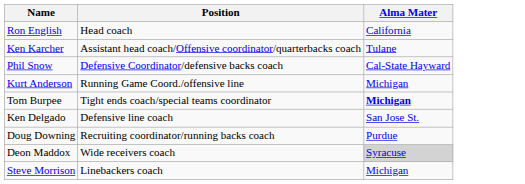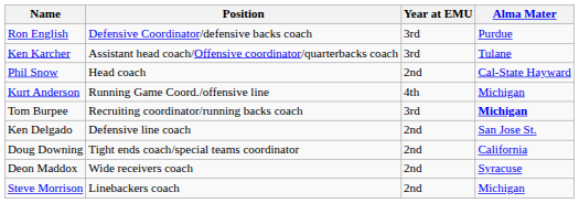 <table class="wikitable">
 <tr>
 <th>Name</th>
 <th>Position</th>
+<th>Year at EMU</th>
 <th><a href='#'>Alma Mater</a></th>
 </tr>
 <tr>
 <td><a href='#'>Ron English</a></td>
-<td>Head coach</td>
-<td><a href='#'>California</a></td>
+<td><a href='#'>Defensive Coordinator</a>/defensive backs coach</td>
+<td>3rd</td>
+<td><a href='#'>Purdue</a></td>
 </tr>
 <tr>
 <td><a href='#'>Ken Karcher</a></td>
 <td>Assistant head coach/<a href='#'>Offensive coordinator</a>/quarterbacks coach</td>
+<td>3rd</td>
 <td><a href='#'>Tulane</a></td>
 </tr>
 <tr>
 <td><a href='#'>Phil Snow</a></td>
-<td><a href='#'>Defensive Coordinator</a>/defensive backs coach</td>
+<td>Head coach</td>
+<td>2nd</td>
 <td><a href='#'>Cal-State Hayward</a></td>
 </tr>
 <tr>
 <td><a href='#'>Kurt Anderson</a></td>
 <td>Running Game Coord./offensive line</td>
+<td>4th</td>
 <td><a href='#'>Michigan</a></td>
 </tr>
 <tr>
 <td>Tom Burpee</td>
-<td>Tight ends coach/special teams coordinator</td>
+<td>Recruiting coordinator/running backs coach</td>
+<td>3rd</td>
 <td><strong><a href='#'>Michigan</a></strong></td>
 </tr>
 <tr>
 <td>Ken Delgado</td>
 <td>Defensive line coach</td>
+<td>2nd</td>
 <td><a href='#'>San Jose St.</a></td>
 </tr>
 <tr>
 <td>Doug Downing</td>
-<td>Recruiting coordinator/running backs coach</td>
-<td><a href='#'>Purdue</a></td>
+<td>Tight ends coach/special teams coordinator</td>
+<td>2nd</td>
+<td><a href='#'>California</a></td>
 </tr>
 <tr>
 <td>Deon Maddox</td>
 <td>Wide receivers coach</td>
-<td style="background: lightgrey;"><a href='#'>Syracuse</a></td>
+<td>2nd</td>
+<td><a href='#'>Syracuse</a></td>
 </tr>
 <tr>
 <td><a href='#'>Steve Morrison</a></td>
 <td>Linebackers coach</td>
+<td>2nd</td>
 <td><a href='#'>Michigan</a></td>
 </tr>
 </table>
